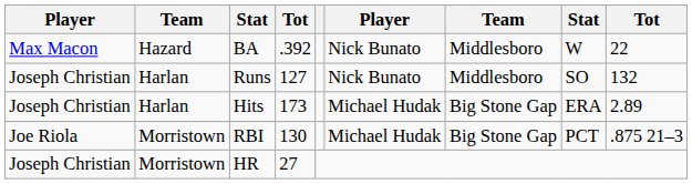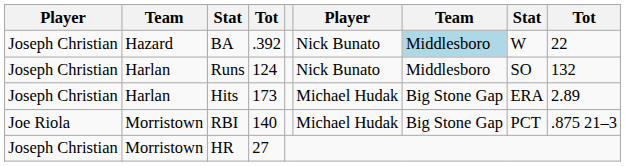 <table class="wikitable">
 <tr>
 <th>Player</th>
 <th>Team</th>
 <th>Stat</th>
 <th>Tot</th>
 <th></th>
 <th>Player</th>
 <th>Team</th>
 <th>Stat</th>
 <th>Tot</th>
 </tr>
 <tr>
-<td><a href='#'>Max Macon</a></td>
+<td>Joseph Christian</td>
 <td>Hazard</td>
 <td>BA</td>
 <td>.392</td>
 <td></td>
 <td>Nick Bunato</td>
-<td>Middlesboro</td>
+<td style="background: lightblue;">Middlesboro</td>
 <td>W</td>
 <td>22</td>
 </tr>
 <tr>
 <td>Joseph Christian</td>
 <td>Harlan</td>
 <td>Runs</td>
-<td>127</td>
+<td>124</td>
 <td></td>
 <td>Nick Bunato</td>
 <td>Middlesboro</td>
 <td>SO</td>
 <td>132</td>
 </tr>
 <tr>
 <td>Joseph Christian</td>
 <td>Harlan</td>
 <td>Hits</td>
 <td>173</td>
 <td></td>
 <td>Michael Hudak</td>
 <td>Big Stone Gap</td>
 <td>ERA</td>
 <td>2.89</td>
 </tr>
 <tr>
 <td>Joe Riola</td>
 <td>Morristown</td>
 <td>RBI</td>
-<td>130</td>
+<td>140</td>
 <td></td>
 <td>Michael Hudak</td>
 <td>Big Stone Gap</td>
 <td>PCT</td>
 <td>.875 21–3</td>
 </tr>
 <tr>
 <td>Joseph Christian</td>
 <td>Morristown</td>
 <td>HR</td>
 <td>27</td>
 </tr>
 </table>
